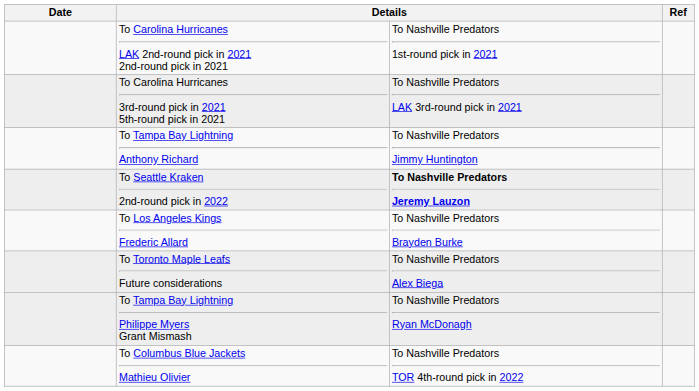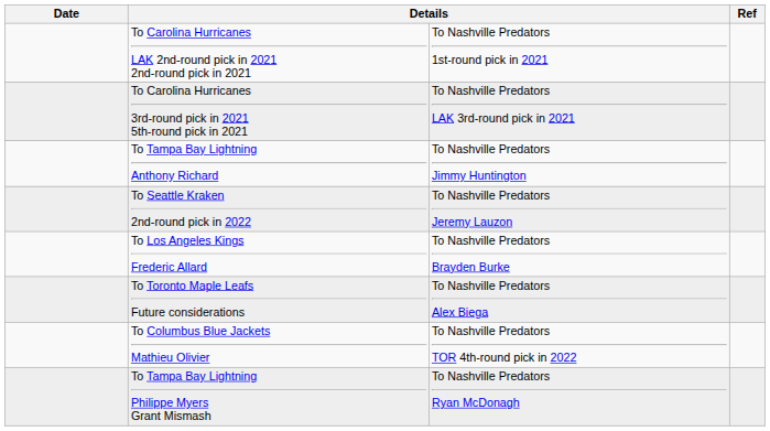 <table class="wikitable">
 <tr>
 <th style="width: 10em;">Date</th>
 <th colspan=2>Details</th>
 <th style="width: 2.5em;">Ref</th>
 </tr>
 <tr>
 <td></td>
 <td style="width: 25em;" valign="top">To <a href='#'>Carolina Hurricanes</a><hr><a href='#'>LAK</a> 2nd-round pick in <a href='#'>2021</a><br>2nd-round pick in 2021</td>
 <td style="width: 25em;" valign="top">To Nashville Predators<hr>1st-round pick in <a href='#'>2021</a></td>
 <td></td>
 </tr>
 <tr bgcolor="eeeeee">
 <td></td>
 <td valign="top">To Carolina Hurricanes<hr>3rd-round pick in <a href='#'>2021</a><br>5th-round pick in 2021</td>
 <td valign="top">To Nashville Predators<hr><a href='#'>LAK</a> 3rd-round pick in <a href='#'>2021</a></td>
 <td></td>
 </tr>
 <tr>
 <td></td>
 <td valign="top">To <a href='#'>Tampa Bay Lightning</a><hr><a href='#'>Anthony Richard</a></td>
 <td valign="top">To Nashville Predators<hr><a href='#'>Jimmy Huntington</a></td>
 <td></td>
 </tr>
 <tr bgcolor="eeeeee">
 <td></td>
 <td valign="top">To <a href='#'>Seattle Kraken</a><hr>2nd-round pick in <a href='#'>2022</a></td>
-<td valign="top"><strong>To Nashville Predators<hr><a href='#'>Jeremy Lauzon</a></strong></td>
+<td valign="top">To Nashville Predators<hr><a href='#'>Jeremy Lauzon</a></td>
 <td></td>
 </tr>
 <tr>
 <td></td>
 <td valign="top">To <a href='#'>Los Angeles Kings</a><hr><a href='#'>Frederic Allard</a></td>
 <td valign="top">To Nashville Predators<hr><a href='#'>Brayden Burke</a></td>
 <td></td>
 </tr>
 <tr bgcolor="eeeeee">
 <td></td>
 <td valign="top">To <a href='#'>Toronto Maple Leafs</a><hr>Future considerations</td>
 <td valign="top">To Nashville Predators<hr><a href='#'>Alex Biega</a></td>
 <td></td>
 </tr>
+<tr>
+<td></td>
+<td valign="top">To <a href='#'>Columbus Blue Jackets</a><hr><a href='#'>Mathieu Olivier</a></td>
+<td valign="top">To Nashville Predators<hr><a href='#'>TOR</a> 4th-round pick in <a href='#'>2022</a></td>
+<td></td>
+</tr>
 <tr style="background:#eee;">
 <td></td>
 <td valign="top">To <a href='#'>Tampa Bay Lightning</a><hr><a href='#'>Philippe Myers</a><br>Grant Mismash</td>
 <td valign="top">To Nashville Predators<hr><a href='#'>Ryan McDonagh</a></td>
 <td></td>
 </tr>
-<tr>
-<td></td>
-<td valign="top">To <a href='#'>Columbus Blue Jackets</a><hr><a href='#'>Mathieu Olivier</a></td>
-<td valign="top">To Nashville Predators<hr><a href='#'>TOR</a> 4th-round pick in <a href='#'>2022</a></td>
-<td></td>
-</tr>
 </table>
